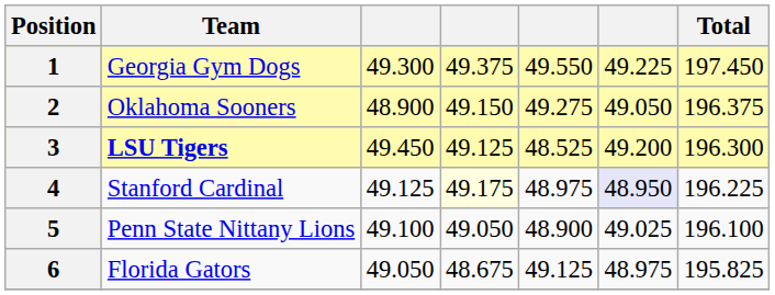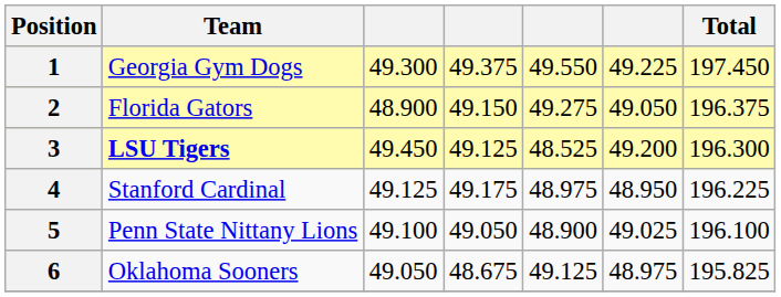 <table class="wikitable sortable" style="text-align:center; font-size:95%">
 <tr>
 <th scope=col>Position</th>
 <th scope=col>Team</th>
 <th scope=col></th>
 <th scope=col></th>
 <th scope=col></th>
 <th scope=col></th>
 <th scope=col>Total</th>
 </tr>
 <tr bgcolor=fffcaf>
 <th scope=row>1</th>
 <td align=left><a href='#'>Georgia Gym Dogs</a></td>
 <td>49.300</td>
 <td>49.375</td>
 <td>49.550</td>
 <td>49.225</td>
 <td>197.450</td>
 </tr>
 <tr bgcolor=fffcaf>
 <th scope=row>2</th>
-<td align=left><a href='#'>Oklahoma Sooners</a></td>
+<td align=left><a href='#'>Florida Gators</a></td>
 <td>48.900</td>
 <td>49.150</td>
 <td>49.275</td>
 <td>49.050</td>
 <td>196.375</td>
 </tr>
 <tr bgcolor=fffcaf>
 <th scope=row>3</th>
 <td align=left><strong><a href='#'>LSU Tigers</a></strong></td>
 <td>49.450</td>
 <td>49.125</td>
 <td>48.525</td>
 <td>49.200</td>
 <td>196.300</td>
 </tr>
 <tr>
 <th scope=row>4</th>
 <td align=left><a href='#'>Stanford Cardinal</a></td>
 <td>49.125</td>
-<td style="background: lightyellow;">49.175</td>
+<td>49.175</td>
 <td>48.975</td>
-<td style="background: lavender;">48.950</td>
+<td>48.950</td>
 <td>196.225</td>
 </tr>
 <tr>
 <th scope=row>5</th>
 <td align=left><a href='#'>Penn State Nittany Lions</a></td>
 <td>49.100</td>
 <td>49.050</td>
 <td>48.900</td>
 <td>49.025</td>
 <td>196.100</td>
 </tr>
 <tr>
 <th scope=row>6</th>
-<td align=left><a href='#'>Florida Gators</a></td>
+<td align=left><a href='#'>Oklahoma Sooners</a></td>
 <td>49.050</td>
 <td>48.675</td>
 <td>49.125</td>
 <td>48.975</td>
 <td>195.825</td>
 </tr>
 <tr>
 </tr>
 </table>
